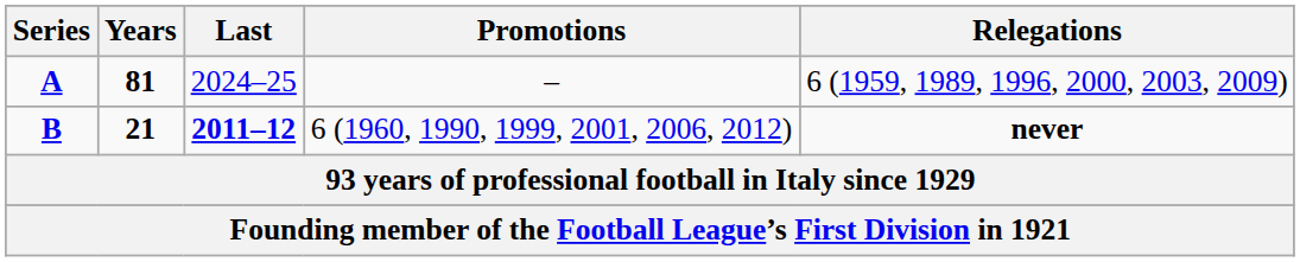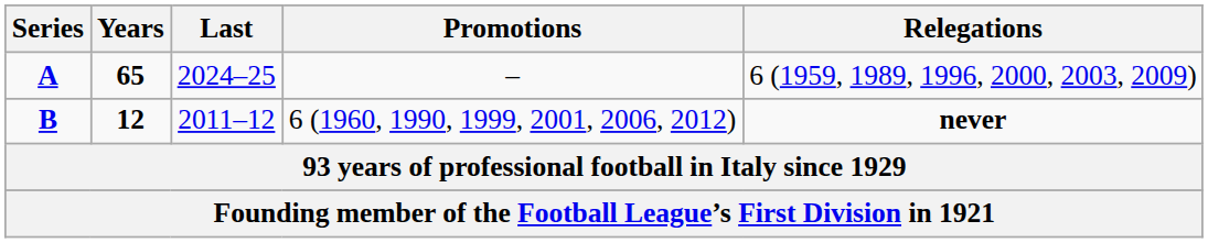 <table class="wikitable sortable" style="font-size:90%; text-align: center;">
 <tr>
 <th>Series</th>
 <th>Years</th>
 <th>Last</th>
 <th>Promotions</th>
 <th>Relegations</th>
 </tr>
 <tr>
 <td align=center><strong><a href='#'>A</a></strong></td>
-<td><strong>81</strong></td>
+<td><strong>65</strong></td>
 <td><a href='#'>2024–25</a></td>
 <td>–</td>
 <td> 6 (<a href='#'>1959</a>, <a href='#'>1989</a>, <a href='#'>1996</a>, <a href='#'>2000</a>, <a href='#'>2003</a>, <a href='#'>2009</a>)</td>
 </tr>
 <tr>
 <td align=center><strong><a href='#'>B</a></strong></td>
-<td><strong>21</strong></td>
-<td><strong><a href='#'>2011–12</a></strong></td>
+<td><strong>12</strong></td>
+<td><a href='#'>2011–12</a></td>
 <td> 6 (<a href='#'>1960</a>, <a href='#'>1990</a>, <a href='#'>1999</a>, <a href='#'>2001</a>, <a href='#'>2006</a>, <a href='#'>2012</a>)</td>
 <td><strong>never</strong></td>
 </tr>
 <tr>
 <th colspan=5>93 years of professional football in Italy since 1929</th>
 </tr>
 <tr>
 <th colspan=6>Founding member of the <a href='#'>Football League</a>’s <a href='#'>First Division</a> in 1921</th>
 </tr>
 </table>
